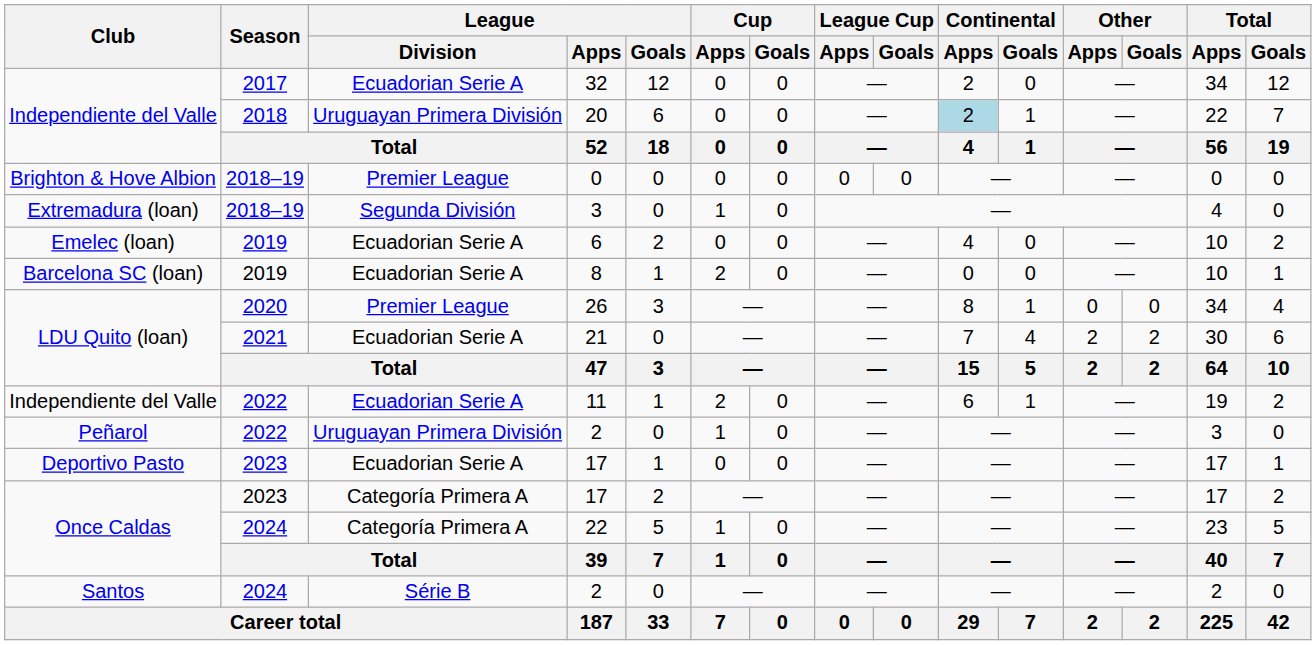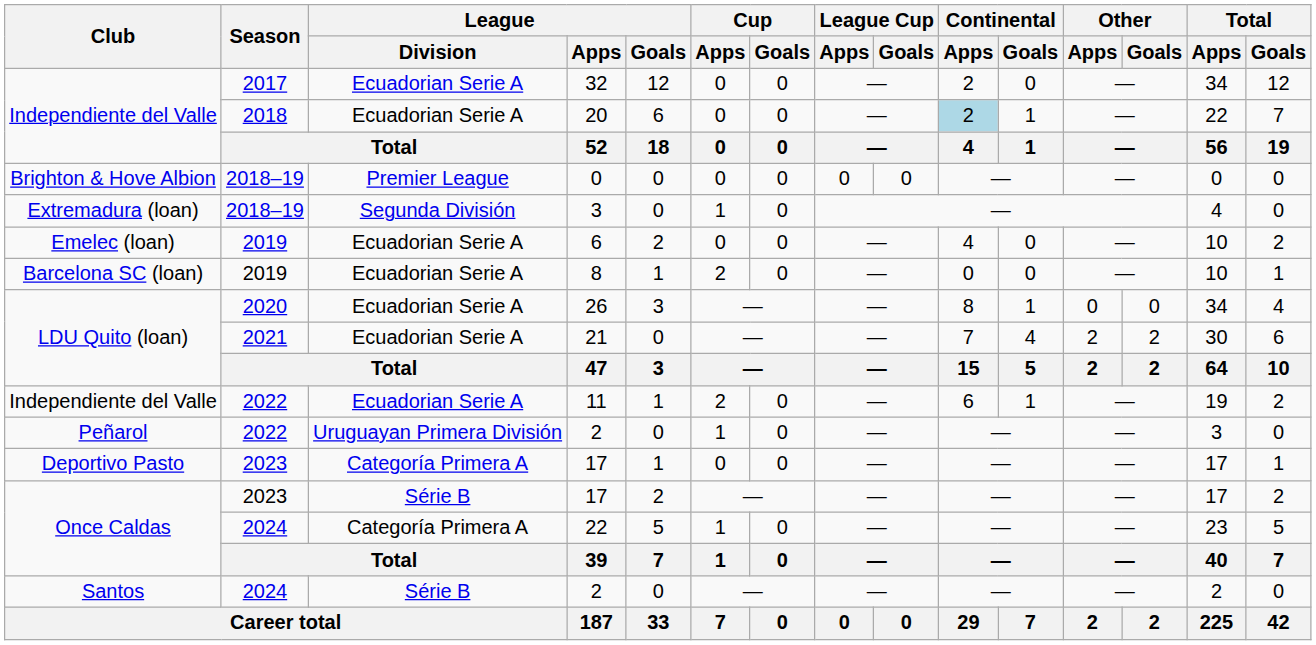 <table class="wikitable" style="text-align:center">
 <tr>
 <th rowspan="2">Club</th>
 <th rowspan="2">Season</th>
 <th colspan="3">League</th>
 <th colspan="2">Cup</th>
 <th colspan="2">League Cup</th>
 <th colspan="2">Continental</th>
 <th colspan="2">Other</th>
 <th colspan="2">Total</th>
 </tr>
 <tr>
 <th>Division</th>
 <th>Apps</th>
 <th>Goals</th>
 <th>Apps</th>
 <th>Goals</th>
 <th>Apps</th>
 <th>Goals</th>
 <th>Apps</th>
 <th>Goals</th>
 <th>Apps</th>
 <th>Goals</th>
 <th>Apps</th>
 <th>Goals</th>
 </tr>
 <tr>
 <td rowspan="3"><a href='#'>Independiente del Valle</a></td>
 <td><a href='#'>2017</a></td>
 <td><a href='#'>Ecuadorian Serie A</a></td>
 <td>32</td>
 <td>12</td>
 <td>0</td>
 <td>0</td>
 <td colspan="2">—</td>
 <td>2</td>
 <td>0</td>
 <td colspan="2">—</td>
 <td>34</td>
 <td>12</td>
 </tr>
 <tr>
 <td><a href='#'>2018</a></td>
-<td><a href='#'>Uruguayan Primera División</a></td>
+<td>Ecuadorian Serie A</td>
 <td>20</td>
 <td>6</td>
 <td>0</td>
 <td>0</td>
 <td colspan="2">—</td>
 <td style="background: lightblue;">2</td>
 <td>1</td>
 <td colspan="2">—</td>
 <td>22</td>
 <td>7</td>
 </tr>
 <tr>
 <th colspan="2">Total</th>
 <th>52</th>
 <th>18</th>
 <th>0</th>
 <th>0</th>
 <th colspan="2">—</th>
 <th>4</th>
 <th>1</th>
 <th colspan="2">—</th>
 <th>56</th>
 <th>19</th>
 </tr>
 <tr>
 <td><a href='#'>Brighton & Hove Albion</a></td>
 <td><a href='#'>2018–19</a></td>
 <td><a href='#'>Premier League</a></td>
 <td>0</td>
 <td>0</td>
 <td>0</td>
 <td>0</td>
 <td>0</td>
 <td>0</td>
 <td colspan="2">—</td>
 <td colspan="2">—</td>
 <td>0</td>
 <td>0</td>
 </tr>
 <tr>
 <td><a href='#'>Extremadura</a> (loan)</td>
 <td><a href='#'>2018–19</a></td>
 <td><a href='#'>Segunda División</a></td>
 <td>3</td>
 <td>0</td>
 <td>1</td>
 <td>0</td>
 <td colspan="6">—</td>
 <td>4</td>
 <td>0</td>
 </tr>
 <tr>
 <td><a href='#'>Emelec</a> (loan)</td>
 <td><a href='#'>2019</a></td>
 <td>Ecuadorian Serie A</td>
 <td>6</td>
 <td>2</td>
 <td>0</td>
 <td>0</td>
 <td colspan="2">—</td>
 <td>4</td>
 <td>0</td>
 <td colspan="2">—</td>
 <td>10</td>
 <td>2</td>
 </tr>
 <tr>
 <td><a href='#'>Barcelona SC</a> (loan)</td>
 <td>2019</td>
 <td>Ecuadorian Serie A</td>
 <td>8</td>
 <td>1</td>
 <td>2</td>
 <td>0</td>
 <td colspan="2">—</td>
 <td>0</td>
 <td>0</td>
 <td colspan="2">—</td>
 <td>10</td>
 <td>1</td>
 </tr>
 <tr>
 <td rowspan="3"><a href='#'>LDU Quito</a> (loan)</td>
 <td><a href='#'>2020</a></td>
-<td><a href='#'>Premier League</a></td>
+<td>Ecuadorian Serie A</td>
 <td>26</td>
 <td>3</td>
 <td colspan="2">—</td>
 <td colspan="2">—</td>
 <td>8</td>
 <td>1</td>
 <td>0</td>
 <td>0</td>
 <td>34</td>
 <td>4</td>
 </tr>
 <tr>
 <td><a href='#'>2021</a></td>
 <td>Ecuadorian Serie A</td>
 <td>21</td>
 <td>0</td>
 <td colspan="2">—</td>
 <td colspan="2">—</td>
 <td>7</td>
 <td>4</td>
 <td>2</td>
 <td>2</td>
 <td>30</td>
 <td>6</td>
 </tr>
 <tr>
 <th colspan="2">Total</th>
 <th>47</th>
 <th>3</th>
 <th colspan="2">—</th>
 <th colspan="2">—</th>
 <th>15</th>
 <th>5</th>
 <th>2</th>
 <th>2</th>
 <th>64</th>
 <th>10</th>
 </tr>
 <tr>
 <td>Independiente del Valle</td>
 <td><a href='#'>2022</a></td>
 <td><a href='#'>Ecuadorian Serie A</a></td>
 <td>11</td>
 <td>1</td>
 <td>2</td>
 <td>0</td>
 <td colspan="2">—</td>
 <td>6</td>
 <td>1</td>
 <td colspan="2">—</td>
 <td>19</td>
 <td>2</td>
 </tr>
 <tr>
 <td><a href='#'>Peñarol</a></td>
 <td><a href='#'>2022</a></td>
 <td><a href='#'>Uruguayan Primera División</a></td>
 <td>2</td>
 <td>0</td>
 <td>1</td>
 <td>0</td>
 <td colspan="2">—</td>
 <td colspan="2">—</td>
 <td colspan="2">—</td>
 <td>3</td>
 <td>0</td>
 </tr>
 <tr>
 <td><a href='#'>Deportivo Pasto</a></td>
 <td><a href='#'>2023</a></td>
-<td>Ecuadorian Serie A</td>
+<td><a href='#'>Categoría Primera A</a></td>
 <td>17</td>
 <td>1</td>
 <td>0</td>
 <td>0</td>
 <td colspan="2">—</td>
 <td colspan="2">—</td>
 <td colspan="2">—</td>
 <td>17</td>
 <td>1</td>
 </tr>
 <tr>
 <td rowspan="3"><a href='#'>Once Caldas</a></td>
 <td>2023</td>
-<td>Categoría Primera A</td>
+<td><a href='#'>Série B</a></td>
 <td>17</td>
 <td>2</td>
 <td colspan="2">—</td>
 <td colspan="2">—</td>
 <td colspan="2">—</td>
 <td colspan="2">—</td>
 <td>17</td>
 <td>2</td>
 </tr>
 <tr>
 <td><a href='#'>2024</a></td>
 <td>Categoría Primera A</td>
 <td>22</td>
 <td>5</td>
 <td>1</td>
 <td>0</td>
 <td colspan="2">—</td>
 <td colspan="2">—</td>
 <td colspan="2">—</td>
 <td>23</td>
 <td>5</td>
 </tr>
 <tr>
 <th colspan="2">Total</th>
 <th>39</th>
 <th>7</th>
 <th>1</th>
 <th>0</th>
 <th colspan="2">—</th>
 <th colspan="2">—</th>
 <th colspan="2">—</th>
 <th>40</th>
 <th>7</th>
 </tr>
 <tr>
 <td><a href='#'>Santos</a></td>
 <td><a href='#'>2024</a></td>
 <td><a href='#'>Série B</a></td>
 <td>2</td>
 <td>0</td>
 <td colspan="2">—</td>
 <td colspan="2">—</td>
 <td colspan="2">—</td>
 <td colspan="2">—</td>
 <td>2</td>
 <td>0</td>
 </tr>
 <tr>
 <th colspan="3">Career total</th>
 <th>187</th>
 <th>33</th>
 <th>7</th>
 <th>0</th>
 <th>0</th>
 <th>0</th>
 <th>29</th>
 <th>7</th>
 <th>2</th>
 <th>2</th>
 <th>225</th>
 <th>42</th>
 </tr>
 </table>
